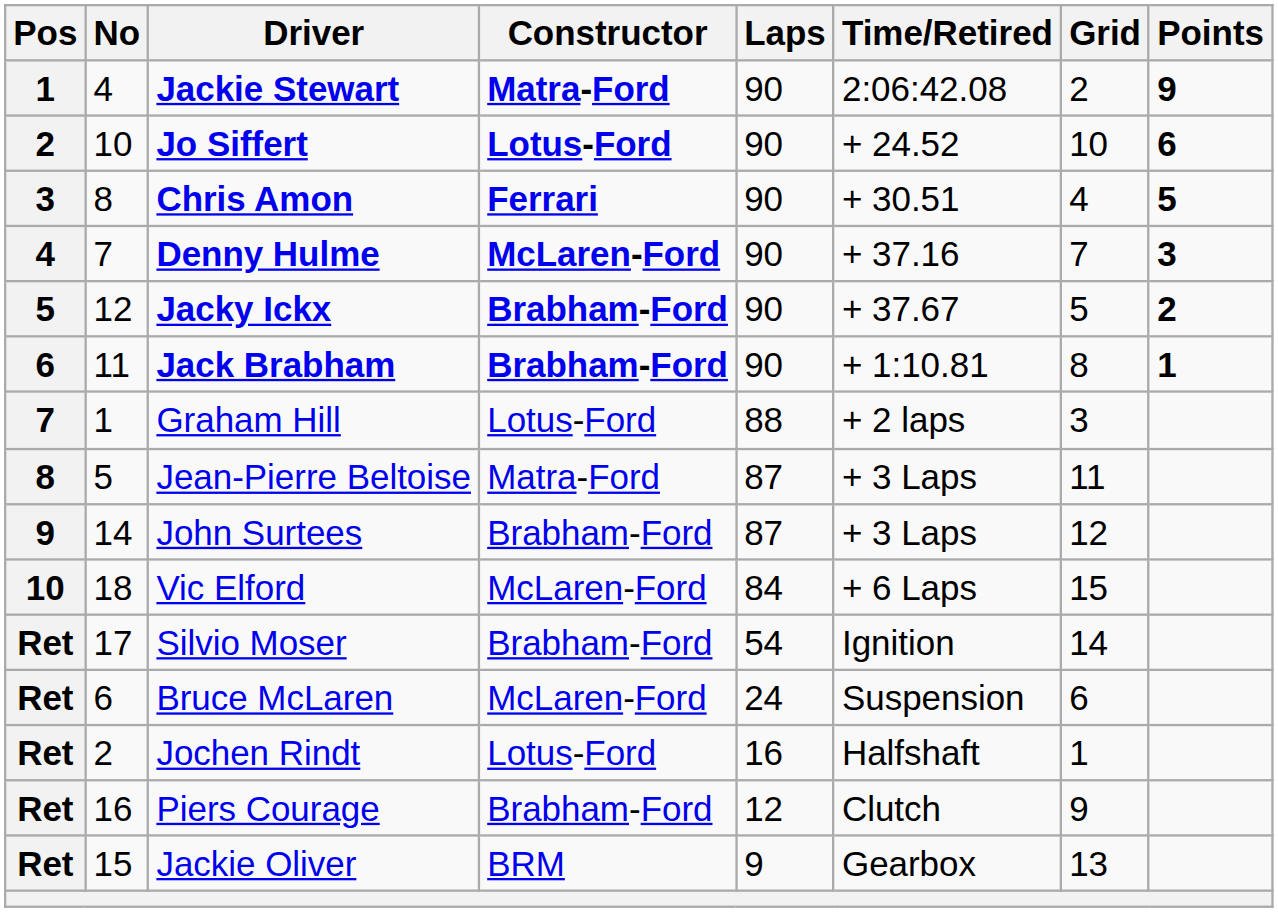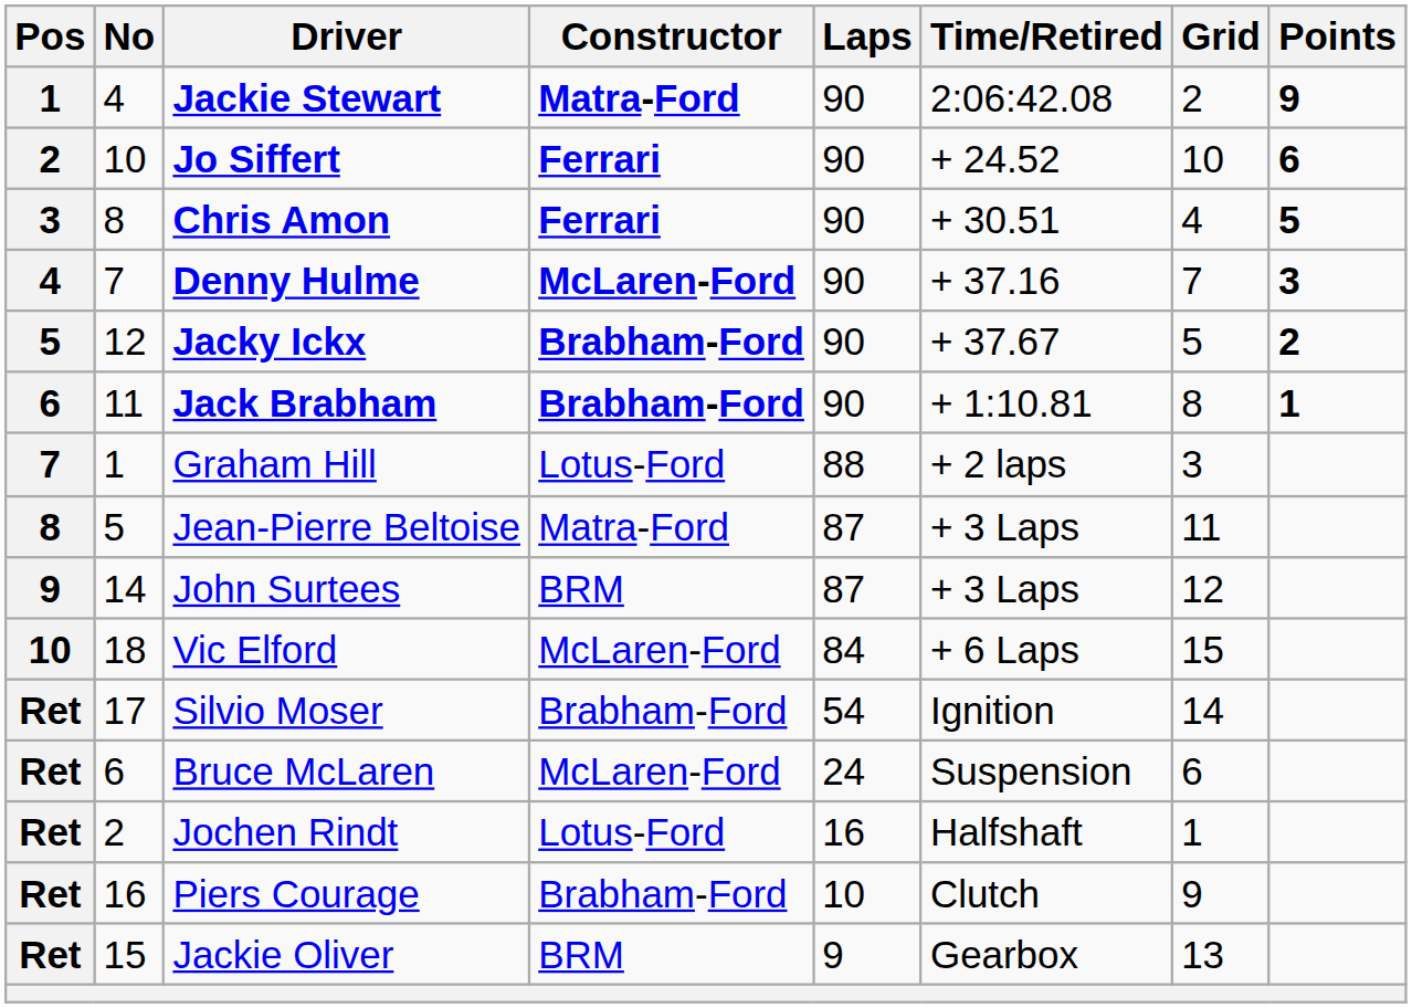 <table class="wikitable" style="font-size: 95%;">
 <tr>
 <th>Pos</th>
 <th>No</th>
 <th>Driver</th>
 <th>Constructor</th>
 <th>Laps</th>
 <th>Time/Retired</th>
 <th>Grid</th>
 <th>Points</th>
 </tr>
 <tr>
 <th>1</th>
 <td>4</td>
 <td> <strong><a href='#'>Jackie Stewart</a></strong></td>
 <td><strong><a href='#'>Matra</a>-<a href='#'>Ford</a></strong></td>
 <td>90</td>
 <td>2:06:42.08</td>
 <td>2</td>
 <td><strong>9</strong></td>
 </tr>
 <tr>
 <th>2</th>
 <td>10</td>
 <td> <strong><a href='#'>Jo Siffert</a></strong></td>
-<td><strong><a href='#'>Lotus</a>-<a href='#'>Ford</a></strong></td>
+<td><strong><a href='#'>Ferrari</a></strong></td>
 <td>90</td>
 <td>+ 24.52</td>
 <td>10</td>
 <td><strong>6</strong></td>
 </tr>
 <tr>
 <th>3</th>
 <td>8</td>
 <td> <strong><a href='#'>Chris Amon</a></strong></td>
 <td><strong><a href='#'>Ferrari</a></strong></td>
 <td>90</td>
 <td>+ 30.51</td>
 <td>4</td>
 <td><strong>5</strong></td>
 </tr>
 <tr>
 <th>4</th>
 <td>7</td>
 <td> <strong><a href='#'>Denny Hulme</a></strong></td>
 <td><strong><a href='#'>McLaren</a>-<a href='#'>Ford</a></strong></td>
 <td>90</td>
 <td>+ 37.16</td>
 <td>7</td>
 <td><strong>3</strong></td>
 </tr>
 <tr>
 <th>5</th>
 <td>12</td>
 <td> <strong><a href='#'>Jacky Ickx</a></strong></td>
 <td><strong><a href='#'>Brabham</a>-<a href='#'>Ford</a></strong></td>
 <td>90</td>
 <td>+ 37.67</td>
 <td>5</td>
 <td><strong>2</strong></td>
 </tr>
 <tr>
 <th>6</th>
 <td>11</td>
 <td> <strong><a href='#'>Jack Brabham</a></strong></td>
 <td><strong><a href='#'>Brabham</a>-<a href='#'>Ford</a></strong></td>
 <td>90</td>
 <td>+ 1:10.81</td>
 <td>8</td>
 <td><strong>1</strong></td>
 </tr>
 <tr>
 <th>7</th>
 <td>1</td>
 <td> <a href='#'>Graham Hill</a></td>
 <td><a href='#'>Lotus</a>-<a href='#'>Ford</a></td>
 <td>88</td>
 <td>+ 2 laps</td>
 <td>3</td>
 <td> </td>
 </tr>
 <tr>
 <th>8</th>
 <td>5</td>
 <td> <a href='#'>Jean-Pierre Beltoise</a></td>
 <td><a href='#'>Matra</a>-<a href='#'>Ford</a></td>
 <td>87</td>
 <td>+ 3 Laps</td>
 <td>11</td>
 <td> </td>
 </tr>
 <tr>
 <th>9</th>
 <td>14</td>
 <td> <a href='#'>John Surtees</a></td>
-<td><a href='#'>Brabham</a>-<a href='#'>Ford</a></td>
+<td><a href='#'>BRM</a></td>
 <td>87</td>
 <td>+ 3 Laps</td>
 <td>12</td>
 <td> </td>
 </tr>
 <tr>
 <th>10</th>
 <td>18</td>
 <td> <a href='#'>Vic Elford</a></td>
 <td><a href='#'>McLaren</a>-<a href='#'>Ford</a></td>
 <td>84</td>
 <td>+ 6 Laps</td>
 <td>15</td>
 <td> </td>
 </tr>
 <tr>
 <th>Ret</th>
 <td>17</td>
 <td> <a href='#'>Silvio Moser</a></td>
 <td><a href='#'>Brabham</a>-<a href='#'>Ford</a></td>
 <td>54</td>
 <td>Ignition</td>
 <td>14</td>
 <td> </td>
 </tr>
 <tr>
 <th>Ret</th>
 <td>6</td>
 <td> <a href='#'>Bruce McLaren</a></td>
 <td><a href='#'>McLaren</a>-<a href='#'>Ford</a></td>
 <td>24</td>
 <td>Suspension</td>
 <td>6</td>
 <td> </td>
 </tr>
 <tr>
 <th>Ret</th>
 <td>2</td>
 <td> <a href='#'>Jochen Rindt</a></td>
 <td><a href='#'>Lotus</a>-<a href='#'>Ford</a></td>
 <td>16</td>
 <td>Halfshaft</td>
 <td>1</td>
 <td> </td>
 </tr>
 <tr>
 <th>Ret</th>
 <td>16</td>
 <td> <a href='#'>Piers Courage</a></td>
 <td><a href='#'>Brabham</a>-<a href='#'>Ford</a></td>
-<td>12</td>
+<td>10</td>
 <td>Clutch</td>
 <td>9</td>
 <td> </td>
 </tr>
 <tr>
 <th>Ret</th>
 <td>15</td>
 <td> <a href='#'>Jackie Oliver</a></td>
 <td><a href='#'>BRM</a></td>
 <td>9</td>
 <td>Gearbox</td>
 <td>13</td>
 <td> </td>
 </tr>
 <tr>
 <th colspan="8"></th>
 </tr>
 </table>
